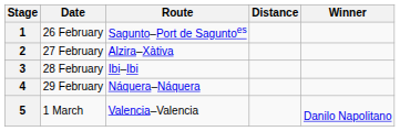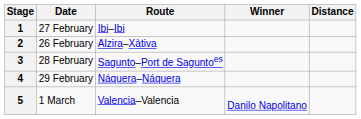 <table class="wikitable">
 <tr>
 <th scope="col">Stage</th>
 <th scope="col">Date</th>
 <th scope="col">Route</th>
+<th scope="col">Winner</th>
 <th scope="col">Distance</th>
-<th scope="col">Winner</th>
 </tr>
 <tr>
 <th scope="row">1</th>
-<td>26 February</td>
-<td><a href='#'>Sagunto</a>–<a href='#'>Port de Sagunto</a><a href='#'><sup>es</sup></a></td>
+<td>27 February</td>
+<td><a href='#'>Ibi</a>–<a href='#'>Ibi</a></td>
+<td></td>
 <td style="text-align:center;"></td>
-<td></td>
 </tr>
 <tr>
 <th scope="row">2</th>
-<td>27 February</td>
+<td>26 February</td>
 <td><a href='#'>Alzira</a>–<a href='#'>Xàtiva</a></td>
+<td></td>
 <td style="text-align:center;"></td>
-<td></td>
 </tr>
 <tr>
 <th scope="row">3</th>
 <td>28 February</td>
-<td><a href='#'>Ibi</a>–<a href='#'>Ibi</a></td>
+<td><a href='#'>Sagunto</a>–<a href='#'>Port de Sagunto</a><a href='#'><sup>es</sup></a></td>
+<td></td>
 <td style="text-align:center;"></td>
-<td></td>
 </tr>
 <tr>
 <th scope="row">4</th>
 <td>29 February</td>
 <td><a href='#'>Náquera</a>–<a href='#'>Náquera</a></td>
+<td></td>
 <td style="text-align:center;"></td>
-<td></td>
 </tr>
 <tr>
 <th scope="row">5</th>
 <td>1 March</td>
 <td><a href='#'>Valencia</a>–Valencia</td>
+<td><br> <a href='#'>Danilo Napolitano</a></td>
 <td style="text-align:center;"></td>
-<td><br> <a href='#'>Danilo Napolitano</a></td>
 </tr>
 </table>
